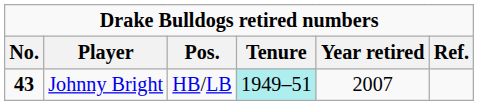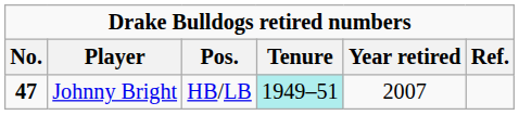 <table class="wikitable" style="text-align:center">
 <tr>
 <td colspan=6 style=><strong>Drake Bulldogs retired numbers</strong></td>
 </tr>
 <tr>
 <th style=>No.</th>
 <th style=>Player</th>
 <th style=>Pos.</th>
 <th style=>Tenure</th>
 <th style=>Year retired</th>
 <th style=>Ref.</th>
 </tr>
 <tr>
-<td><strong>43</strong></td>
+<td><strong>47</strong></td>
 <td><a href='#'>Johnny Bright</a></td>
 <td><a href='#'>HB</a>/<a href='#'>LB</a></td>
 <td style="background: paleturquoise;">1949–51</td>
 <td>2007</td>
 <td></td>
 </tr>
 </table>
